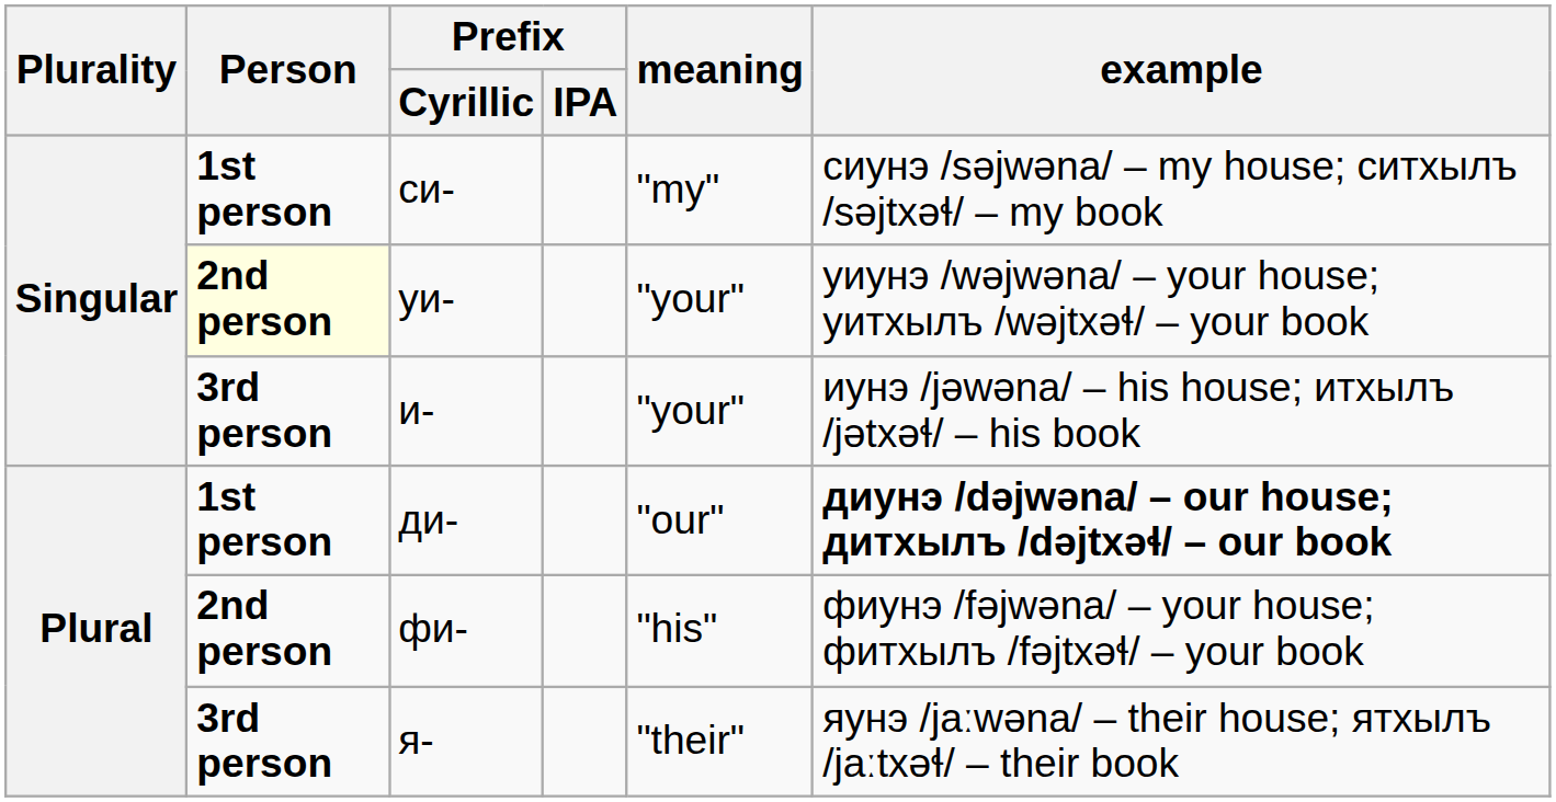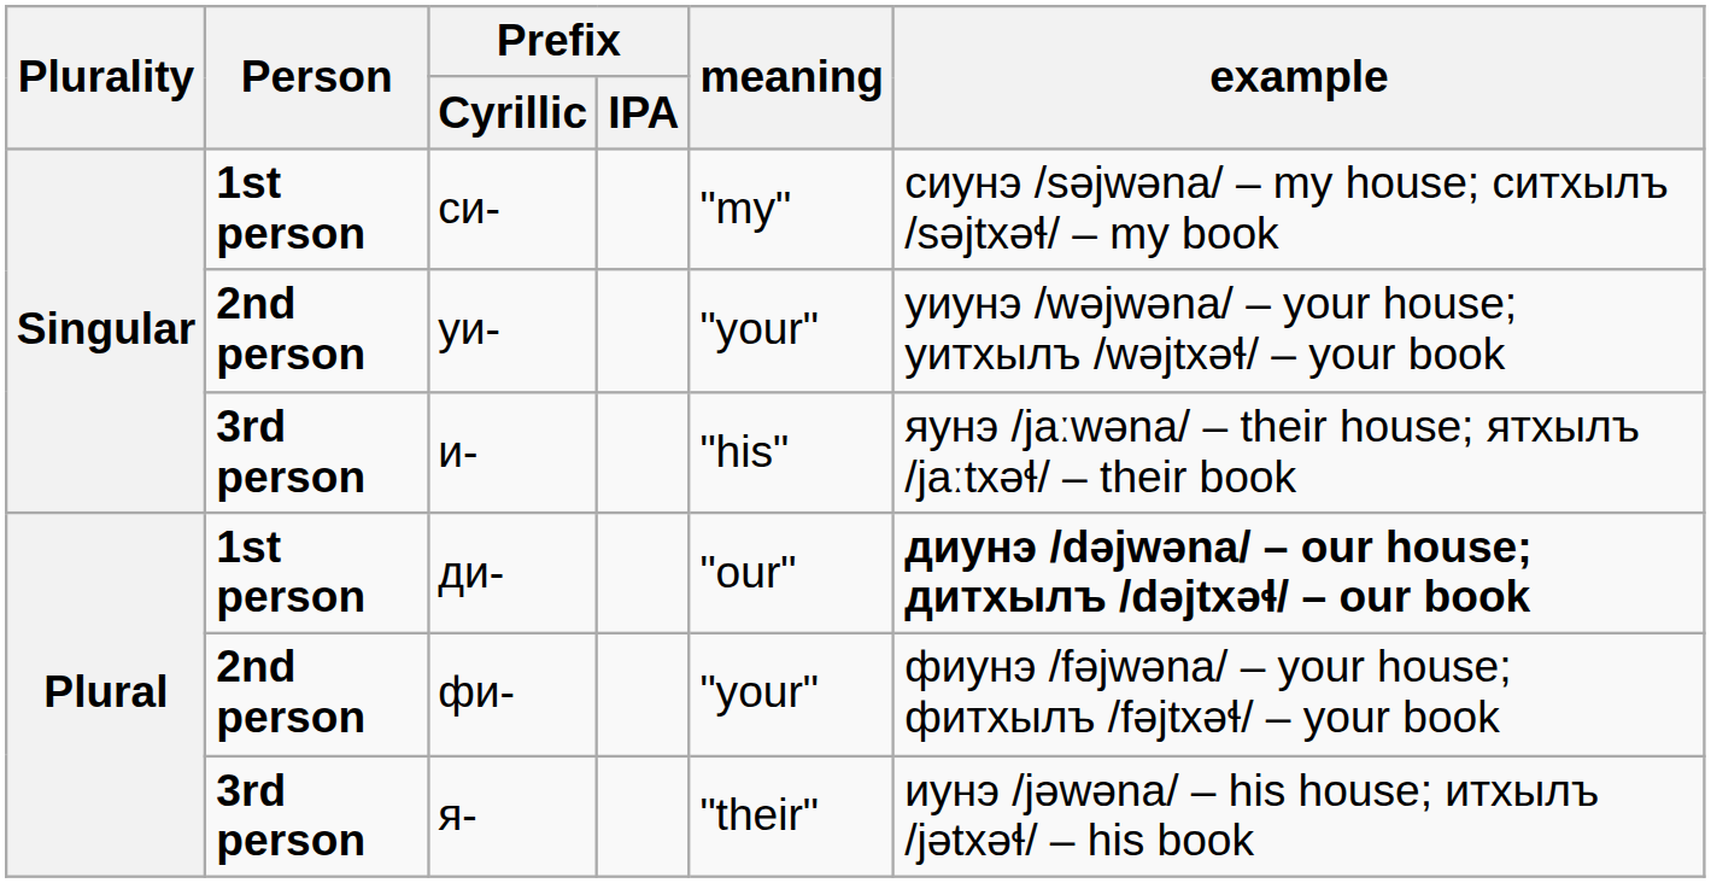 <table class="wikitable">
 <tr>
 <th rowspan=2>Plurality</th>
 <th rowspan=2>Person</th>
 <th colspan=2>Prefix</th>
 <th rowspan=2>meaning</th>
 <th rowspan=2>example</th>
 </tr>
 <tr>
 <th>Cyrillic</th>
 <th>IPA</th>
 </tr>
 <tr>
 <th rowspan=3>Singular</th>
 <td><strong>1st person</strong></td>
 <td>си-</td>
 <td></td>
 <td>"my"</td>
 <td>сиунэ /səjwəna/ – my house; ситхылъ /səjtxəɬ/ – my book</td>
 </tr>
 <tr>
-<td style="background: lightyellow;"><strong>2nd person</strong></td>
+<td><strong>2nd person</strong></td>
 <td>уи-</td>
 <td></td>
 <td>"your"</td>
 <td>уиунэ /wəjwəna/ – your house; уитхылъ /wəjtxəɬ/ – your book</td>
 </tr>
 <tr>
 <td><strong>3rd person</strong></td>
 <td>и-</td>
 <td></td>
-<td>"your"</td>
-<td>иунэ /jəwəna/ – his house; итхылъ /jətxəɬ/ – his book</td>
+<td>"his"</td>
+<td>яунэ /jaːwəna/ – their house; ятхылъ /jaːtxəɬ/ – their book</td>
 </tr>
 <tr>
 <th rowspan=3>Plural</th>
 <td><strong>1st person</strong></td>
 <td>ди-</td>
 <td></td>
 <td>"our"</td>
 <td><strong>диунэ /dəjwəna/ – our house; дитхылъ /dəjtxəɬ/ – our book</strong></td>
 </tr>
 <tr>
 <td><strong>2nd person</strong></td>
 <td>фи-</td>
 <td></td>
-<td>"his"</td>
+<td>"your"</td>
 <td>фиунэ /fəjwəna/ – your house; фитхылъ /fəjtxəɬ/ – your book</td>
 </tr>
 <tr>
 <td><strong>3rd person</strong></td>
 <td>я-</td>
 <td></td>
 <td>"their"</td>
-<td>яунэ /jaːwəna/ – their house; ятхылъ /jaːtxəɬ/ – their book</td>
+<td>иунэ /jəwəna/ – his house; итхылъ /jətxəɬ/ – his book</td>
 </tr>
 </table>
